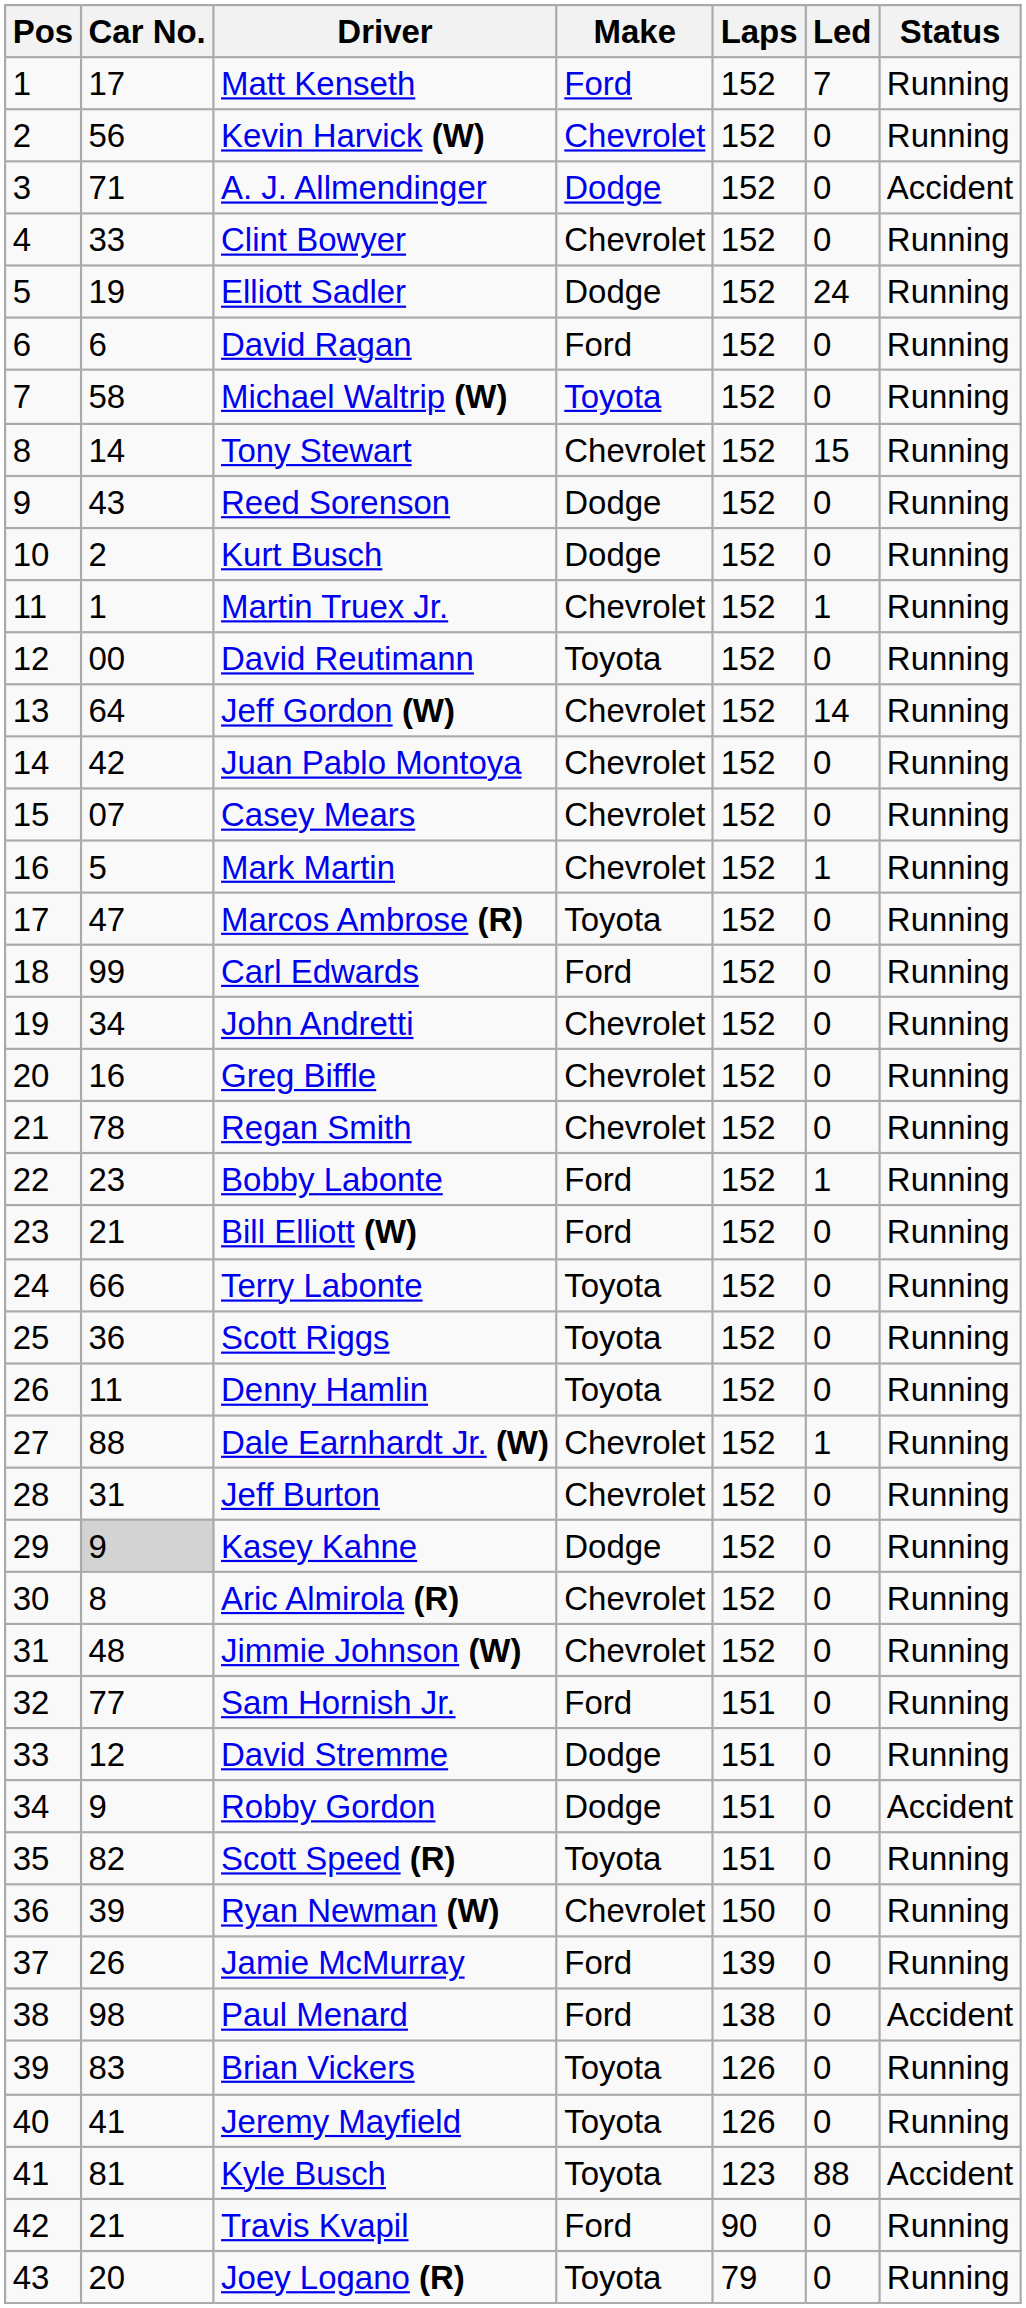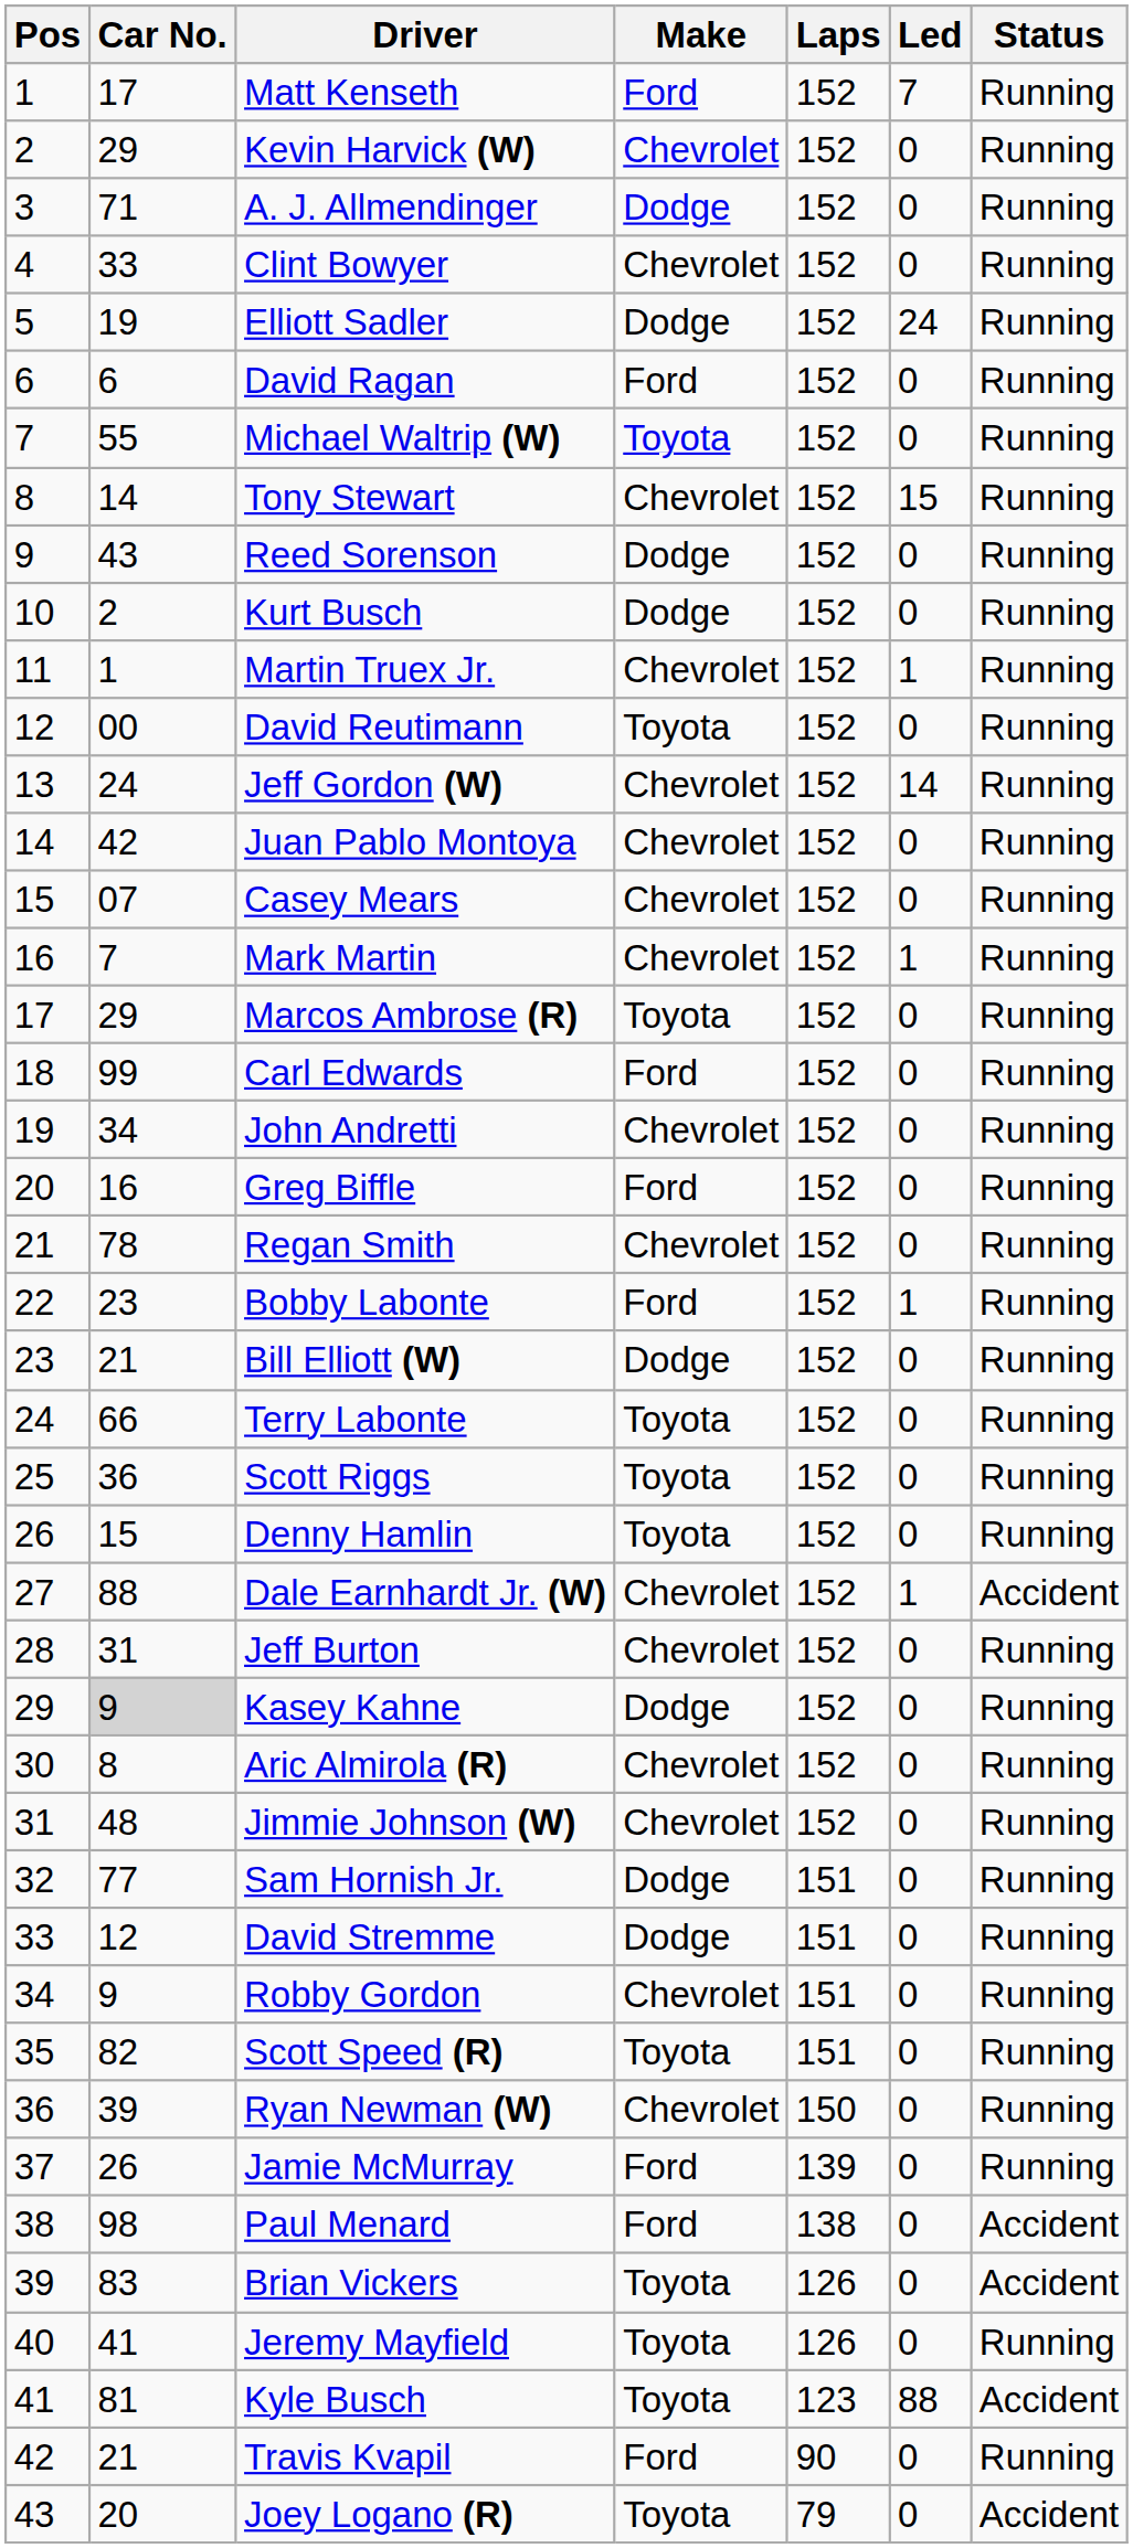 <table class="wikitable" style="font-size:95%">
 <tr>
 <th>Pos</th>
 <th>Car No.</th>
 <th>Driver</th>
 <th>Make</th>
 <th>Laps</th>
 <th>Led</th>
 <th>Status</th>
 </tr>
 <tr>
 <td>1</td>
 <td>17</td>
 <td><a href='#'>Matt Kenseth</a></td>
 <td><a href='#'>Ford</a></td>
 <td>152</td>
 <td>7</td>
 <td>Running</td>
 </tr>
 <tr>
 <td>2</td>
-<td>56</td>
+<td>29</td>
 <td><a href='#'>Kevin Harvick</a> <strong>(W)</strong></td>
 <td><a href='#'>Chevrolet</a></td>
 <td>152</td>
 <td>0</td>
 <td>Running</td>
 </tr>
 <tr>
 <td>3</td>
 <td>71</td>
 <td><a href='#'>A. J. Allmendinger</a></td>
 <td><a href='#'>Dodge</a></td>
 <td>152</td>
 <td>0</td>
-<td>Accident</td>
+<td>Running</td>
 </tr>
 <tr>
 <td>4</td>
 <td>33</td>
 <td><a href='#'>Clint Bowyer</a></td>
 <td>Chevrolet</td>
 <td>152</td>
 <td>0</td>
 <td>Running</td>
 </tr>
 <tr>
 <td>5</td>
 <td>19</td>
 <td><a href='#'>Elliott Sadler</a></td>
 <td>Dodge</td>
 <td>152</td>
 <td>24</td>
 <td>Running</td>
 </tr>
 <tr>
 <td>6</td>
 <td>6</td>
 <td><a href='#'>David Ragan</a></td>
 <td>Ford</td>
 <td>152</td>
 <td>0</td>
 <td>Running</td>
 </tr>
 <tr>
 <td>7</td>
-<td>58</td>
+<td>55</td>
 <td><a href='#'>Michael Waltrip</a> <strong>(W)</strong></td>
 <td><a href='#'>Toyota</a></td>
 <td>152</td>
 <td>0</td>
 <td>Running</td>
 </tr>
 <tr>
 <td>8</td>
 <td>14</td>
 <td><a href='#'>Tony Stewart</a></td>
 <td>Chevrolet</td>
 <td>152</td>
 <td>15</td>
 <td>Running</td>
 </tr>
 <tr>
 <td>9</td>
 <td>43</td>
 <td><a href='#'>Reed Sorenson</a></td>
 <td>Dodge</td>
 <td>152</td>
 <td>0</td>
 <td>Running</td>
 </tr>
 <tr>
 <td>10</td>
 <td>2</td>
 <td><a href='#'>Kurt Busch</a></td>
 <td>Dodge</td>
 <td>152</td>
 <td>0</td>
 <td>Running</td>
 </tr>
 <tr>
 <td>11</td>
 <td>1</td>
 <td><a href='#'>Martin Truex Jr.</a></td>
 <td>Chevrolet</td>
 <td>152</td>
 <td>1</td>
 <td>Running</td>
 </tr>
 <tr>
 <td>12</td>
 <td>00</td>
 <td><a href='#'>David Reutimann</a></td>
 <td>Toyota</td>
 <td>152</td>
 <td>0</td>
 <td>Running</td>
 </tr>
 <tr>
 <td>13</td>
-<td>64</td>
+<td>24</td>
 <td><a href='#'>Jeff Gordon</a> <strong>(W)</strong></td>
 <td>Chevrolet</td>
 <td>152</td>
 <td>14</td>
 <td>Running</td>
 </tr>
 <tr>
 <td>14</td>
 <td>42</td>
 <td><a href='#'>Juan Pablo Montoya</a></td>
 <td>Chevrolet</td>
 <td>152</td>
 <td>0</td>
 <td>Running</td>
 </tr>
 <tr>
 <td>15</td>
 <td>07</td>
 <td><a href='#'>Casey Mears</a></td>
 <td>Chevrolet</td>
 <td>152</td>
 <td>0</td>
 <td>Running</td>
 </tr>
 <tr>
 <td>16</td>
-<td>5</td>
+<td>7</td>
 <td><a href='#'>Mark Martin</a></td>
 <td>Chevrolet</td>
 <td>152</td>
 <td>1</td>
 <td>Running</td>
 </tr>
 <tr>
 <td>17</td>
-<td>47</td>
+<td>29</td>
 <td><a href='#'>Marcos Ambrose</a> <strong>(R)</strong></td>
 <td>Toyota</td>
 <td>152</td>
 <td>0</td>
 <td>Running</td>
 </tr>
 <tr>
 <td>18</td>
 <td>99</td>
 <td><a href='#'>Carl Edwards</a></td>
 <td>Ford</td>
 <td>152</td>
 <td>0</td>
 <td>Running</td>
 </tr>
 <tr>
 <td>19</td>
 <td>34</td>
 <td><a href='#'>John Andretti</a></td>
 <td>Chevrolet</td>
 <td>152</td>
 <td>0</td>
 <td>Running</td>
 </tr>
 <tr>
 <td>20</td>
 <td>16</td>
 <td><a href='#'>Greg Biffle</a></td>
-<td>Chevrolet</td>
+<td>Ford</td>
 <td>152</td>
 <td>0</td>
 <td>Running</td>
 </tr>
 <tr>
 <td>21</td>
 <td>78</td>
 <td><a href='#'>Regan Smith</a></td>
 <td>Chevrolet</td>
 <td>152</td>
 <td>0</td>
 <td>Running</td>
 </tr>
 <tr>
 <td>22</td>
 <td>23</td>
 <td><a href='#'>Bobby Labonte</a></td>
 <td>Ford</td>
 <td>152</td>
 <td>1</td>
 <td>Running</td>
 </tr>
 <tr>
 <td>23</td>
 <td>21</td>
 <td><a href='#'>Bill Elliott</a> <strong>(W)</strong></td>
-<td>Ford</td>
+<td>Dodge</td>
 <td>152</td>
 <td>0</td>
 <td>Running</td>
 </tr>
 <tr>
 <td>24</td>
 <td>66</td>
 <td><a href='#'>Terry Labonte</a></td>
 <td>Toyota</td>
 <td>152</td>
 <td>0</td>
 <td>Running</td>
 </tr>
 <tr>
 <td>25</td>
 <td>36</td>
 <td><a href='#'>Scott Riggs</a></td>
 <td>Toyota</td>
 <td>152</td>
 <td>0</td>
 <td>Running</td>
 </tr>
 <tr>
 <td>26</td>
-<td>11</td>
+<td>15</td>
 <td><a href='#'>Denny Hamlin</a></td>
 <td>Toyota</td>
 <td>152</td>
 <td>0</td>
 <td>Running</td>
 </tr>
 <tr>
 <td>27</td>
 <td>88</td>
 <td><a href='#'>Dale Earnhardt Jr.</a> <strong>(W)</strong></td>
 <td>Chevrolet</td>
 <td>152</td>
 <td>1</td>
-<td>Running</td>
+<td>Accident</td>
 </tr>
 <tr>
 <td>28</td>
 <td>31</td>
 <td><a href='#'>Jeff Burton</a></td>
 <td>Chevrolet</td>
 <td>152</td>
 <td>0</td>
 <td>Running</td>
 </tr>
 <tr>
 <td>29</td>
 <td style="background: lightgrey;">9</td>
 <td><a href='#'>Kasey Kahne</a></td>
 <td>Dodge</td>
 <td>152</td>
 <td>0</td>
 <td>Running</td>
 </tr>
 <tr>
 <td>30</td>
 <td>8</td>
 <td><a href='#'>Aric Almirola</a> <strong>(R)</strong></td>
 <td>Chevrolet</td>
 <td>152</td>
 <td>0</td>
 <td>Running</td>
 </tr>
 <tr>
 <td>31</td>
 <td>48</td>
 <td><a href='#'>Jimmie Johnson</a> <strong>(W)</strong></td>
 <td>Chevrolet</td>
 <td>152</td>
 <td>0</td>
 <td>Running</td>
 </tr>
 <tr>
 <td>32</td>
 <td>77</td>
 <td><a href='#'>Sam Hornish Jr.</a></td>
-<td>Ford</td>
+<td>Dodge</td>
 <td>151</td>
 <td>0</td>
 <td>Running</td>
 </tr>
 <tr>
 <td>33</td>
 <td>12</td>
 <td><a href='#'>David Stremme</a></td>
 <td>Dodge</td>
 <td>151</td>
 <td>0</td>
 <td>Running</td>
 </tr>
 <tr>
 <td>34</td>
 <td>9</td>
 <td><a href='#'>Robby Gordon</a></td>
-<td>Dodge</td>
+<td>Chevrolet</td>
 <td>151</td>
 <td>0</td>
-<td>Accident</td>
+<td>Running</td>
 </tr>
 <tr>
 <td>35</td>
 <td>82</td>
 <td><a href='#'>Scott Speed</a> <strong>(R)</strong></td>
 <td>Toyota</td>
 <td>151</td>
 <td>0</td>
 <td>Running</td>
 </tr>
 <tr>
 <td>36</td>
 <td>39</td>
 <td><a href='#'>Ryan Newman</a> <strong>(W)</strong></td>
 <td>Chevrolet</td>
 <td>150</td>
 <td>0</td>
 <td>Running</td>
 </tr>
 <tr>
 <td>37</td>
 <td>26</td>
 <td><a href='#'>Jamie McMurray</a></td>
 <td>Ford</td>
 <td>139</td>
 <td>0</td>
 <td>Running</td>
 </tr>
 <tr>
 <td>38</td>
 <td>98</td>
 <td><a href='#'>Paul Menard</a></td>
 <td>Ford</td>
 <td>138</td>
 <td>0</td>
 <td>Accident</td>
 </tr>
 <tr>
 <td>39</td>
 <td>83</td>
 <td><a href='#'>Brian Vickers</a></td>
 <td>Toyota</td>
 <td>126</td>
 <td>0</td>
-<td>Running</td>
+<td>Accident</td>
 </tr>
 <tr>
 <td>40</td>
 <td>41</td>
 <td><a href='#'>Jeremy Mayfield</a></td>
 <td>Toyota</td>
 <td>126</td>
 <td>0</td>
 <td>Running</td>
 </tr>
 <tr>
 <td>41</td>
 <td>81</td>
 <td><a href='#'>Kyle Busch</a></td>
 <td>Toyota</td>
 <td>123</td>
 <td>88</td>
 <td>Accident</td>
 </tr>
 <tr>
 <td>42</td>
 <td>21</td>
 <td><a href='#'>Travis Kvapil</a></td>
 <td>Ford</td>
 <td>90</td>
 <td>0</td>
 <td>Running</td>
 </tr>
 <tr>
 <td>43</td>
 <td>20</td>
 <td><a href='#'>Joey Logano</a> <strong>(R)</strong></td>
 <td>Toyota</td>
 <td>79</td>
 <td>0</td>
-<td>Running</td>
+<td>Accident</td>
 </tr>
 </table>
